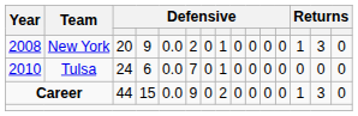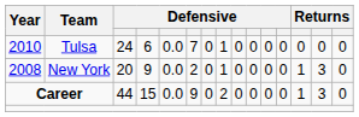 <table class="wikitable sortable" style="text-align:center">
 <tr>
 <th rowspan=2>Year</th>
 <th rowspan=2>Team</th>
 <th colspan=10>Defensive</th>
 <th colspan=3>Returns</th>
 </tr>
 <tr>
 <th></th>
 <th></th>
 <th></th>
 <th></th>
 <th></th>
 <th></th>
 <th></th>
 <th></th>
 <th></th>
 <th></th>
 <th></th>
 <th></th>
 <th></th>
 </tr>
 <tr>
+<td><a href='#'>2010</a></td>
+<td><a href='#'>Tulsa</a></td>
+<td>24</td>
+<td>6</td>
+<td>0.0</td>
+<td>7</td>
+<td>0</td>
+<td>1</td>
+<td>0</td>
+<td>0</td>
+<td>0</td>
+<td>0</td>
+<td>0</td>
+<td>0</td>
+<td>0</td>
+</tr>
+<tr>
 <td><a href='#'>2008</a></td>
 <td><a href='#'>New York</a></td>
 <td>20</td>
 <td>9</td>
 <td>0.0</td>
 <td>2</td>
 <td>0</td>
 <td>1</td>
 <td>0</td>
 <td>0</td>
 <td>0</td>
 <td>0</td>
 <td>1</td>
 <td>3</td>
-<td>0</td>
-</tr>
-<tr>
-<td><a href='#'>2010</a></td>
-<td><a href='#'>Tulsa</a></td>
-<td>24</td>
-<td>6</td>
-<td>0.0</td>
-<td>7</td>
-<td>0</td>
-<td>1</td>
-<td>0</td>
-<td>0</td>
-<td>0</td>
-<td>0</td>
-<td>0</td>
-<td>0</td>
 <td>0</td>
 </tr>
 <tr class="sortbottom">
 <td colspan=2><strong>Career</strong></td>
 <td>44</td>
 <td>15</td>
 <td>0.0</td>
 <td>9</td>
 <td>0</td>
 <td>2</td>
 <td>0</td>
 <td>0</td>
 <td>0</td>
 <td>0</td>
 <td>1</td>
 <td>3</td>
 <td>0</td>
 </tr>
 <tr>
 <td colspan="15"></td>
 </tr>
 </table>
